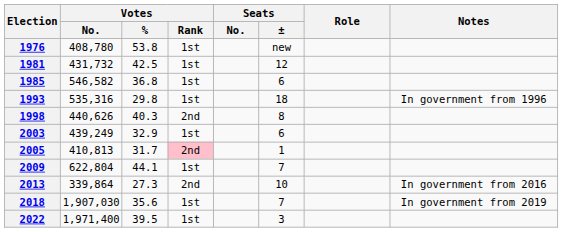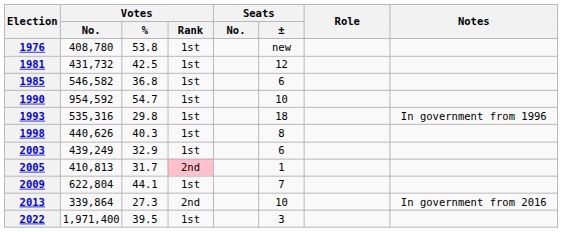 <table class=wikitable style="text-align:center;">
 <tr>
 <th rowspan=2>Election</th>
 <th colspan=3>Votes</th>
 <th colspan=2>Seats</th>
 <th style="width:100px" rowspan=2>Role</th>
 <th style="width:200px" rowspan=2>Notes</th>
 </tr>
 <tr>
 <th style="width:50px">No.</th>
 <th style="width:50px">%</th>
 <th style="width:50px">Rank</th>
 <th style="width:50px">No.</th>
 <th style="width:50px">±</th>
 </tr>
 <tr>
 <th><a href='#'>1976</a></th>
 <td>408,780</td>
 <td>53.8</td>
 <td>1st</td>
 <td style="text-align:right;"></td>
 <td>new</td>
 <td></td>
 <td></td>
 </tr>
 <tr>
 <th><a href='#'>1981</a></th>
 <td>431,732</td>
 <td>42.5</td>
 <td>1st</td>
 <td style="text-align:right;"></td>
 <td> 12</td>
 <td></td>
 <td></td>
 </tr>
 <tr>
 <th><a href='#'>1985</a></th>
 <td>546,582</td>
 <td>36.8</td>
 <td>1st</td>
 <td style="text-align:right;"></td>
 <td> 6</td>
 <td></td>
 <td></td>
 </tr>
 <tr>
+<th><a href='#'>1990</a></th>
+<td>954,592</td>
+<td>54.7</td>
+<td>1st</td>
+<td style="text-align:right;"></td>
+<td> 10</td>
+<td></td>
+<td></td>
+</tr>
+<tr>
 <th><a href='#'>1993</a></th>
 <td>535,316</td>
 <td>29.8</td>
 <td>1st</td>
 <td style="text-align:right;"></td>
 <td> 18</td>
 <td></td>
 <td>In government  from 1996</td>
 </tr>
 <tr>
 <th><a href='#'>1998</a></th>
 <td>440,626</td>
 <td>40.3</td>
-<td>2nd</td>
+<td>1st</td>
 <td style="text-align:right;"></td>
 <td> 8</td>
 <td></td>
 <td></td>
 </tr>
 <tr>
 <th><a href='#'>2003</a></th>
 <td>439,249</td>
 <td>32.9</td>
 <td>1st</td>
 <td style="text-align:right;"></td>
 <td> 6</td>
 <td></td>
 <td></td>
 </tr>
 <tr>
 <th><a href='#'>2005</a></th>
 <td>410,813</td>
 <td>31.7</td>
 <td style="background: pink;">2nd</td>
 <td style="text-align:right;"></td>
 <td> 1</td>
 <td></td>
 <td></td>
 </tr>
 <tr>
 <th><a href='#'>2009</a></th>
 <td>622,804</td>
 <td>44.1</td>
 <td>1st</td>
 <td style="text-align:right;"></td>
 <td> 7</td>
 <td></td>
 <td></td>
 </tr>
 <tr>
 <th><a href='#'>2013</a></th>
 <td>339,864</td>
 <td>27.3</td>
 <td>2nd</td>
 <td style="text-align:right;"></td>
 <td> 10</td>
 <td></td>
 <td>In government  from 2016</td>
 </tr>
 <tr>
-<th><a href='#'>2018</a></th>
-<td>1,907,030</td>
-<td>35.6</td>
-<td>1st</td>
-<td style="text-align:right;"></td>
-<td> 7</td>
-<td></td>
-<td>In government from 2019</td>
-</tr>
-<tr>
 <th><a href='#'>2022</a></th>
 <td>1,971,400</td>
 <td>39.5</td>
 <td>1st</td>
 <td style="text-align:right;"></td>
 <td> 3</td>
 <td></td>
 </tr>
 </table>
